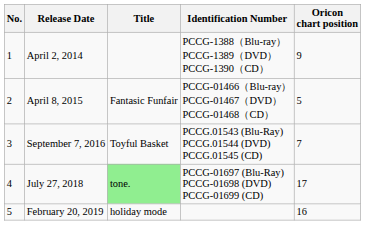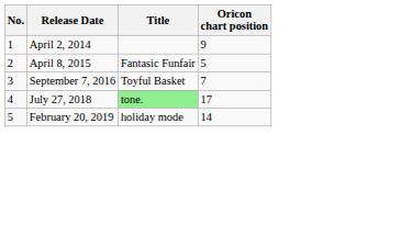 <table class="wikitable">
 <tr>
 <th>No.</th>
 <th>Release Date</th>
 <th>Title</th>
-<th>Identification Number</th>
 <th>Oricon <br> chart position</th>
 </tr>
 <tr>
 <td>1</td>
 <td>April 2, 2014</td>
 <td></td>
-<td>PCCG-1388（Blu-ray）<br>PCCG-1389（DVD）<br>PCCG-1390（CD）</td>
 <td>9</td>
 </tr>
 <tr>
 <td>2</td>
 <td>April 8, 2015</td>
 <td>Fantasic Funfair</td>
-<td>PCCG-01466（Blu-ray）<br>PCCG-01467（DVD）<br> PCCG-01468（CD）</td>
 <td>5</td>
 </tr>
 <tr>
 <td>3</td>
 <td>September 7, 2016</td>
 <td>Toyful Basket</td>
-<td>PCCG.01543 (Blu-Ray) <br>PCCG.01544 (DVD) <br>PCCG.01545 (CD)</td>
 <td>7</td>
 </tr>
 <tr>
 <td>4</td>
 <td>July 27, 2018</td>
 <td style="background: lightgreen;">tone.</td>
-<td>PCCG-01697 (Blu-Ray) <br>PCCG-01698 (DVD) <br>PCCG-01699 (CD)</td>
 <td>17</td>
 </tr>
 <tr>
 <td>5</td>
 <td>February 20, 2019</td>
 <td>holiday mode</td>
-<td></td>
-<td>16</td>
+<td>14</td>
 </tr>
 </table>
